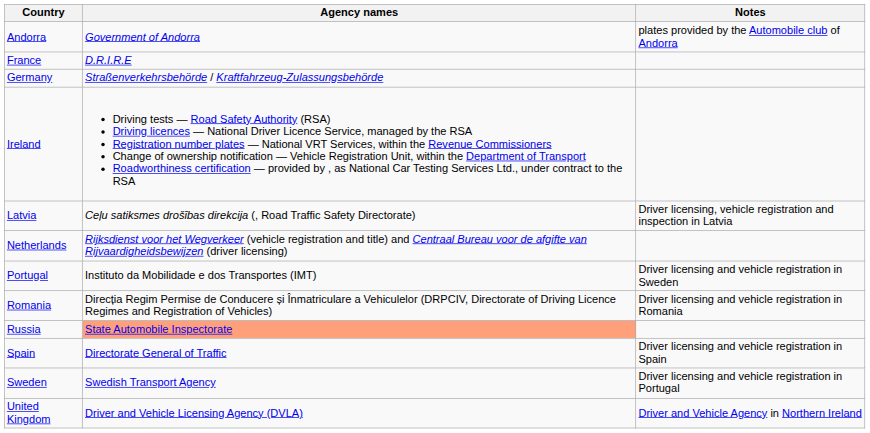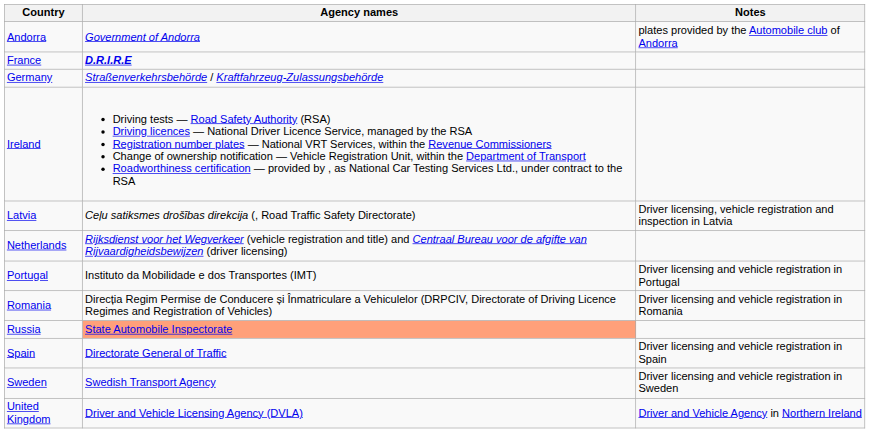 <table class="wikitable sortable sticky-header-multi">
 <tr>
 <th>Country</th>
 <th>Agency names</th>
 <th>Notes</th>
 </tr>
 <tr>
 <td><a href='#'>Andorra</a></td>
 <td><em><a href='#'>Government of Andorra</a></em>  </td>
 <td>plates provided by the <a href='#'>Automobile club</a> of <a href='#'>Andorra</a></td>
 </tr>
 <tr>
 <td><a href='#'>France</a></td>
-<td><em><a href='#'>D.R.I.R.E</a></em> </td>
+<td><strong><em><a href='#'>D.R.I.R.E</a></em> </strong></td>
 <td></td>
 </tr>
 <tr>
 <td><a href='#'>Germany</a></td>
 <td><em><a href='#'>Straßenverkehrsbehörde</a></em> / <em><a href='#'>Kraftfahrzeug-Zulassungsbehörde</a></em> </td>
 <td></td>
 </tr>
 <tr>
 <td><a href='#'>Ireland</a></td>
 <td><br><ul><li>Driving tests — <a href='#'>Road Safety Authority</a> (RSA)</li><li><a href='#'>Driving licences</a> — National Driver Licence Service, managed by the RSA</li><li><a href='#'>Registration number plates</a> — National VRT Services, within the <a href='#'>Revenue Commissioners</a></li><li>Change of ownership notification  — Vehicle Registration Unit, within the <a href='#'>Department of Transport</a></li><li><a href='#'>Roadworthiness certification</a> — provided by , as National Car Testing Services Ltd., under contract to the RSA</li></ul></td>
 <td></td>
 </tr>
 <tr>
 <td><a href='#'>Latvia</a></td>
 <td><em>Ceļu satiksmes drošības direkcija</em> (, Road Traffic Safety Directorate)</td>
 <td>Driver licensing, vehicle registration and inspection in Latvia</td>
 </tr>
 <tr>
 <td><a href='#'>Netherlands</a></td>
 <td><em><a href='#'>Rijksdienst voor het Wegverkeer</a></em>  (vehicle registration and title) and <em><a href='#'>Centraal Bureau voor de afgifte van Rijvaardigheidsbewijzen</a></em>  (driver licensing)</td>
 <td></td>
 </tr>
 <tr>
 <td><a href='#'>Portugal</a></td>
 <td>Instituto da Mobilidade e dos Transportes (IMT)</td>
-<td>Driver licensing and vehicle registration in Sweden</td>
+<td>Driver licensing and vehicle registration in Portugal</td>
 </tr>
 <tr>
 <td><a href='#'>Romania</a></td>
 <td>Direcția Regim Permise de Conducere și Înmatriculare a Vehiculelor (DRPCIV, Directorate of Driving Licence Regimes and Registration of Vehicles)</td>
 <td>Driver licensing and vehicle registration in Romania</td>
 </tr>
 <tr>
 <td><a href='#'>Russia</a></td>
 <td style="background: lightsalmon;"><a href='#'>State Automobile Inspectorate</a></td>
 <td></td>
 </tr>
 <tr>
 <td><a href='#'>Spain</a></td>
 <td><a href='#'>Directorate General of Traffic</a></td>
 <td>Driver licensing and vehicle registration in Spain</td>
 </tr>
 <tr>
 <td><a href='#'>Sweden</a></td>
 <td><a href='#'>Swedish Transport Agency</a></td>
-<td>Driver licensing and vehicle registration in Portugal</td>
+<td>Driver licensing and vehicle registration in Sweden</td>
 </tr>
 <tr>
 <td><a href='#'>United Kingdom</a></td>
 <td><a href='#'>Driver and Vehicle Licensing Agency (DVLA)</a></td>
 <td><a href='#'>Driver and Vehicle Agency</a> in <a href='#'>Northern Ireland</a></td>
 </tr>
 </table>
